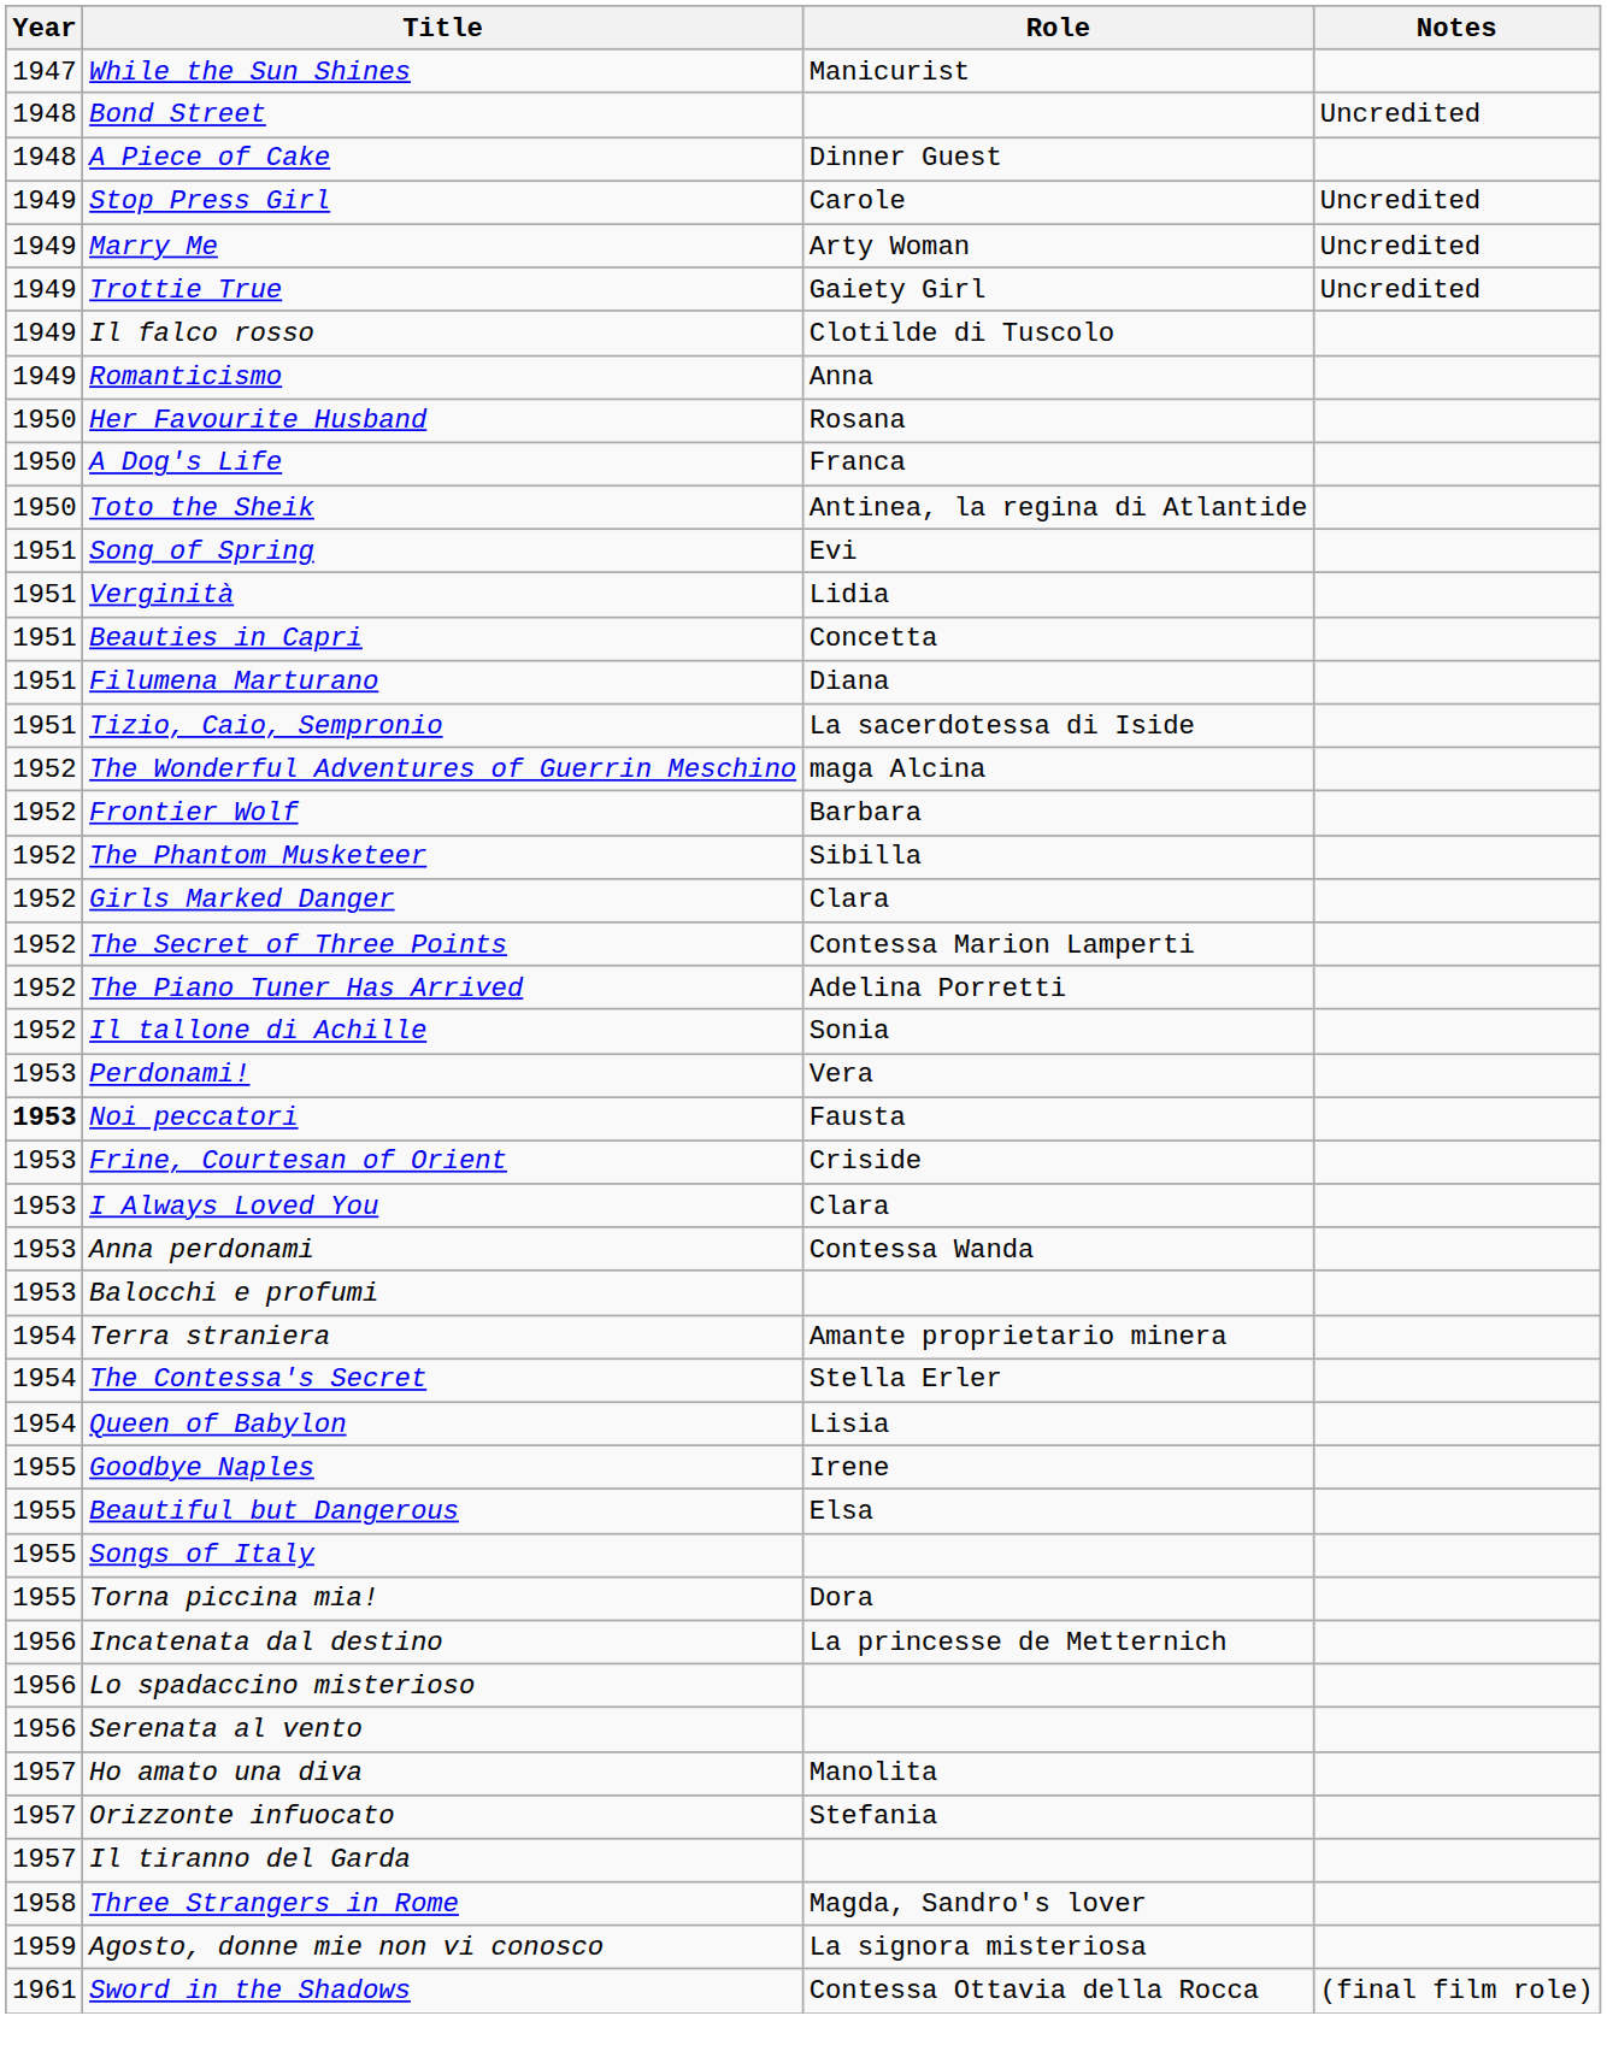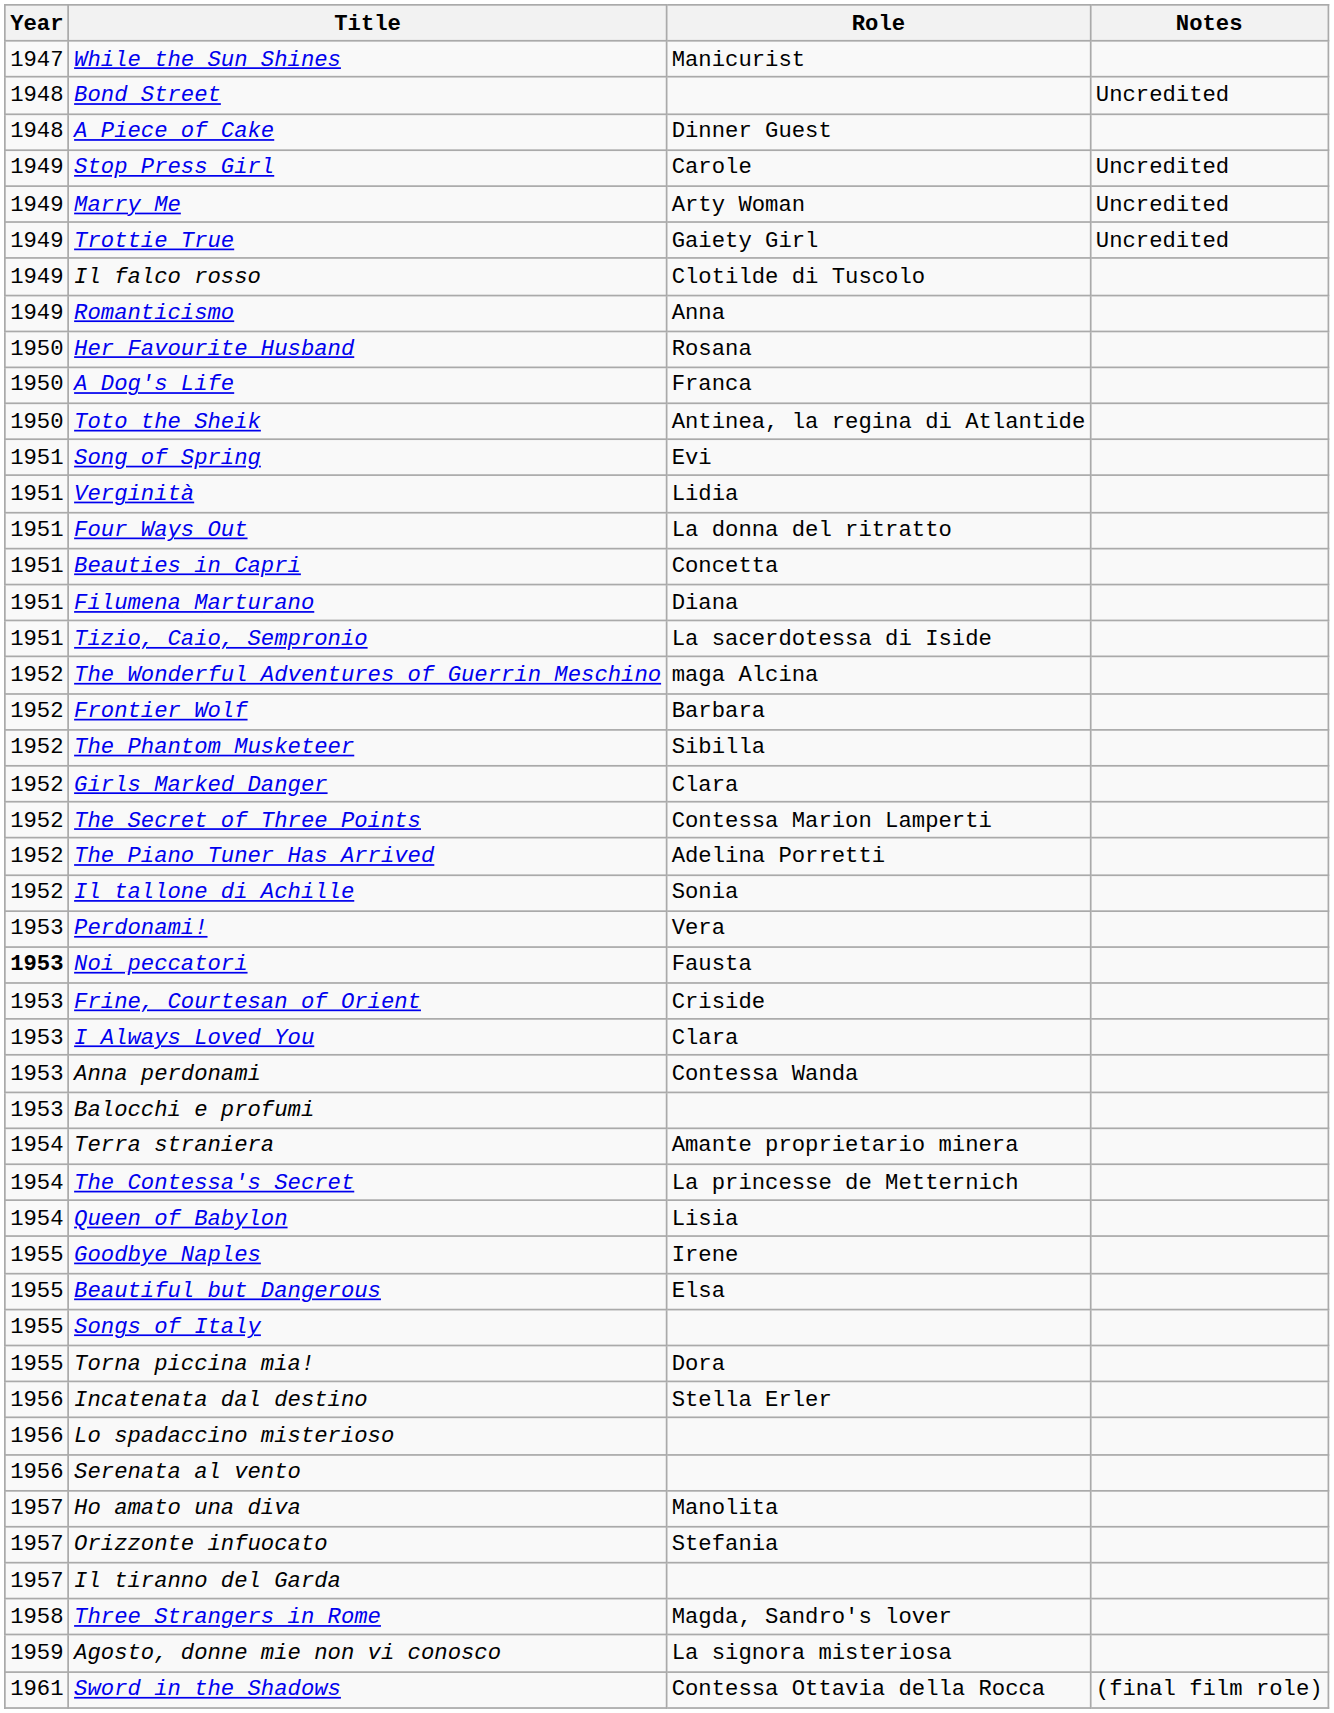 <table class="wikitable">
 <tr>
 <th>Year</th>
 <th>Title</th>
 <th>Role</th>
 <th>Notes</th>
 </tr>
 <tr>
 <td>1947</td>
 <td><em><a href='#'>While the Sun Shines</a></em></td>
 <td>Manicurist</td>
 <td></td>
 </tr>
 <tr>
 <td>1948</td>
 <td><em><a href='#'>Bond Street</a></em></td>
 <td></td>
 <td>Uncredited</td>
 </tr>
 <tr>
 <td>1948</td>
 <td><em><a href='#'>A Piece of Cake</a></em></td>
 <td>Dinner Guest</td>
 <td></td>
 </tr>
 <tr>
 <td>1949</td>
 <td><em><a href='#'>Stop Press Girl</a></em></td>
 <td>Carole</td>
 <td>Uncredited</td>
 </tr>
 <tr>
 <td>1949</td>
 <td><em><a href='#'>Marry Me</a></em></td>
 <td>Arty Woman</td>
 <td>Uncredited</td>
 </tr>
 <tr>
 <td>1949</td>
 <td><em><a href='#'>Trottie True</a></em></td>
 <td>Gaiety Girl</td>
 <td>Uncredited</td>
 </tr>
 <tr>
 <td>1949</td>
 <td><em>Il falco rosso</em></td>
 <td>Clotilde di Tuscolo</td>
 <td></td>
 </tr>
 <tr>
 <td>1949</td>
 <td><em><a href='#'>Romanticismo</a></em></td>
 <td>Anna</td>
 <td></td>
 </tr>
 <tr>
 <td>1950</td>
 <td><em><a href='#'>Her Favourite Husband</a></em></td>
 <td>Rosana</td>
 <td></td>
 </tr>
 <tr>
 <td>1950</td>
 <td><em><a href='#'>A Dog's Life</a></em></td>
 <td>Franca</td>
 <td></td>
 </tr>
 <tr>
 <td>1950</td>
 <td><em><a href='#'>Toto the Sheik</a></em></td>
 <td>Antinea, la regina di Atlantide</td>
 <td></td>
 </tr>
 <tr>
 <td>1951</td>
 <td><em><a href='#'>Song of Spring</a></em></td>
 <td>Evi</td>
 <td></td>
 </tr>
 <tr>
 <td>1951</td>
 <td><em><a href='#'>Verginità</a></em></td>
 <td>Lidia</td>
+<td></td>
+</tr>
+<tr>
+<td>1951</td>
+<td><em><a href='#'>Four Ways Out</a></em></td>
+<td>La donna del ritratto</td>
 <td></td>
 </tr>
 <tr>
 <td>1951</td>
 <td><em><a href='#'>Beauties in Capri</a></em></td>
 <td>Concetta</td>
 <td></td>
 </tr>
 <tr>
 <td>1951</td>
 <td><em><a href='#'>Filumena Marturano</a></em></td>
 <td>Diana</td>
 <td></td>
 </tr>
 <tr>
 <td>1951</td>
 <td><em><a href='#'>Tizio, Caio, Sempronio</a></em></td>
 <td>La sacerdotessa di Iside</td>
 <td></td>
 </tr>
 <tr>
 <td>1952</td>
 <td><em><a href='#'>The Wonderful Adventures of Guerrin Meschino</a></em></td>
 <td>maga Alcina</td>
 <td></td>
 </tr>
 <tr>
 <td>1952</td>
 <td><em><a href='#'>Frontier Wolf</a></em></td>
 <td>Barbara</td>
 <td></td>
 </tr>
 <tr>
 <td>1952</td>
 <td><em><a href='#'>The Phantom Musketeer</a></em></td>
 <td>Sibilla</td>
 <td></td>
 </tr>
 <tr>
 <td>1952</td>
 <td><em><a href='#'>Girls Marked Danger</a></em></td>
 <td>Clara</td>
 <td></td>
 </tr>
 <tr>
 <td>1952</td>
 <td><em><a href='#'>The Secret of Three Points</a></em></td>
 <td>Contessa Marion Lamperti</td>
 <td></td>
 </tr>
 <tr>
 <td>1952</td>
 <td><em><a href='#'>The Piano Tuner Has Arrived</a></em></td>
 <td>Adelina Porretti</td>
 <td></td>
 </tr>
 <tr>
 <td>1952</td>
 <td><em><a href='#'>Il tallone di Achille</a></em></td>
 <td>Sonia</td>
 <td></td>
 </tr>
 <tr>
 <td>1953</td>
 <td><em><a href='#'>Perdonami!</a></em></td>
 <td>Vera</td>
 <td></td>
 </tr>
 <tr>
 <td><strong>1953</strong></td>
 <td><em><a href='#'>Noi peccatori</a></em></td>
 <td>Fausta</td>
 <td></td>
 </tr>
 <tr>
 <td>1953</td>
 <td><em><a href='#'>Frine, Courtesan of Orient</a></em></td>
 <td>Criside</td>
 <td></td>
 </tr>
 <tr>
 <td>1953</td>
 <td><em><a href='#'>I Always Loved You</a></em></td>
 <td>Clara</td>
 <td></td>
 </tr>
 <tr>
 <td>1953</td>
 <td><em>Anna perdonami</em></td>
 <td>Contessa Wanda</td>
 <td></td>
 </tr>
 <tr>
 <td>1953</td>
 <td><em>Balocchi e profumi</em></td>
 <td></td>
 <td></td>
 </tr>
 <tr>
 <td>1954</td>
 <td><em>Terra straniera</em></td>
 <td>Amante proprietario minera</td>
 <td></td>
 </tr>
 <tr>
 <td>1954</td>
 <td><em><a href='#'>The Contessa's Secret</a></em></td>
-<td>Stella Erler</td>
+<td>La princesse de Metternich</td>
 <td></td>
 </tr>
 <tr>
 <td>1954</td>
 <td><em><a href='#'>Queen of Babylon</a></em></td>
 <td>Lisia</td>
 <td></td>
 </tr>
 <tr>
 <td>1955</td>
 <td><em><a href='#'>Goodbye Naples</a></em></td>
 <td>Irene</td>
 <td></td>
 </tr>
 <tr>
 <td>1955</td>
 <td><em><a href='#'>Beautiful but Dangerous</a></em></td>
 <td>Elsa</td>
 <td></td>
 </tr>
 <tr>
 <td>1955</td>
 <td><em><a href='#'>Songs of Italy</a></em></td>
 <td></td>
 <td></td>
 </tr>
 <tr>
 <td>1955</td>
 <td><em>Torna piccina mia!</em></td>
 <td>Dora</td>
 <td></td>
 </tr>
 <tr>
 <td>1956</td>
 <td><em>Incatenata dal destino</em></td>
-<td>La princesse de Metternich</td>
+<td>Stella Erler</td>
 <td></td>
 </tr>
 <tr>
 <td>1956</td>
 <td><em>Lo spadaccino misterioso</em></td>
 <td></td>
 <td></td>
 </tr>
 <tr>
 <td>1956</td>
 <td><em>Serenata al vento</em></td>
 <td></td>
 <td></td>
 </tr>
 <tr>
 <td>1957</td>
 <td><em>Ho amato una diva</em></td>
 <td>Manolita</td>
 <td></td>
 </tr>
 <tr>
 <td>1957</td>
 <td><em>Orizzonte infuocato</em></td>
 <td>Stefania</td>
 <td></td>
 </tr>
 <tr>
 <td>1957</td>
 <td><em>Il tiranno del Garda</em></td>
 <td></td>
 <td></td>
 </tr>
 <tr>
 <td>1958</td>
 <td><em><a href='#'>Three Strangers in Rome</a></em></td>
 <td>Magda, Sandro's lover</td>
 <td></td>
 </tr>
 <tr>
 <td>1959</td>
 <td><em>Agosto, donne mie non vi conosco</em></td>
 <td>La signora misteriosa</td>
 <td></td>
 </tr>
 <tr>
 <td>1961</td>
 <td><em><a href='#'>Sword in the Shadows</a></em></td>
 <td>Contessa Ottavia della Rocca</td>
 <td>(final film role)</td>
 </tr>
 </table>
